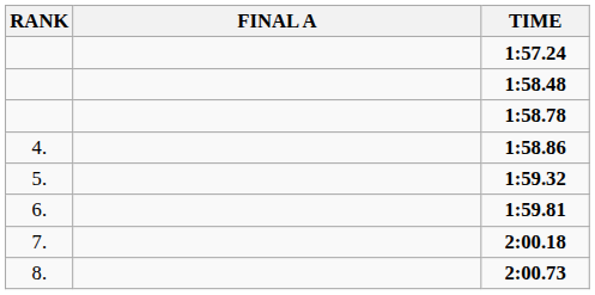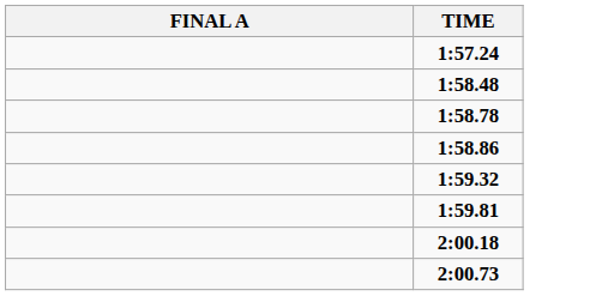 <table class="wikitable">
 <tr>
-<th>RANK</th>
 <th style="width: 20em">FINAL A</th>
 <th style="width: 5em">TIME</th>
 </tr>
 <tr>
-<td align="center"></td>
 <td></td>
 <td align="center"><strong>1:57.24</strong></td>
 </tr>
 <tr>
-<td align="center"></td>
 <td></td>
 <td align="center"><strong>1:58.48</strong></td>
 </tr>
 <tr>
-<td align="center"></td>
 <td></td>
 <td align="center"><strong>1:58.78</strong></td>
 </tr>
 <tr>
-<td align="center">4.</td>
 <td></td>
 <td align="center"><strong>1:58.86</strong></td>
 </tr>
 <tr>
-<td align="center">5.</td>
 <td></td>
 <td align="center"><strong>1:59.32</strong></td>
 </tr>
 <tr>
-<td align="center">6.</td>
 <td></td>
 <td align="center"><strong>1:59.81</strong></td>
 </tr>
 <tr>
-<td align="center">7.</td>
 <td></td>
 <td align="center"><strong>2:00.18</strong></td>
 </tr>
 <tr>
-<td align="center">8.</td>
 <td></td>
 <td align="center"><strong>2:00.73</strong></td>
 </tr>
 </table>
